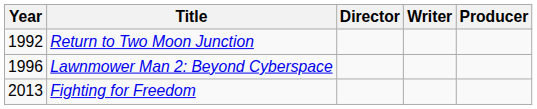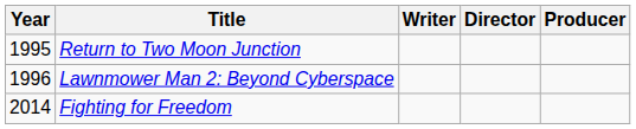 <table class="wikitable">
 <tr>
 <th>Year</th>
 <th>Title</th>
+<th>Writer</th>
 <th>Director</th>
-<th>Writer</th>
 <th>Producer</th>
 </tr>
 <tr>
-<td>1992</td>
+<td>1995</td>
 <td><em><a href='#'>Return to Two Moon Junction</a></em></td>
 <td></td>
 <td></td>
 <td></td>
 </tr>
 <tr>
 <td>1996</td>
 <td><em><a href='#'>Lawnmower Man 2: Beyond Cyberspace</a></em></td>
 <td></td>
 <td></td>
 <td></td>
 </tr>
 <tr>
-<td>2013</td>
+<td>2014</td>
 <td><em><a href='#'>Fighting for Freedom</a></em></td>
 <td></td>
 <td></td>
 <td></td>
 </tr>
 </table>
